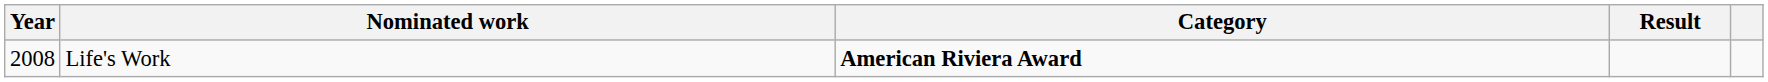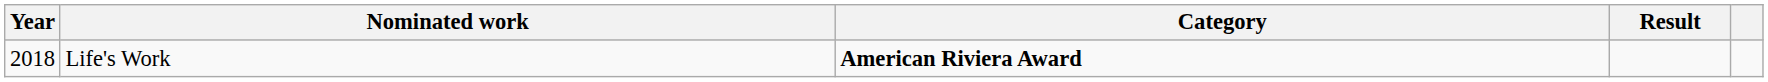 <table class="wikitable sortable">
 <tr>
 <th scope="col" style="width:1em;">Year</th>
 <th scope="col" style="width:35em;">Nominated work</th>
 <th scope="col" style="width:35em;">Category</th>
 <th scope="col" style="width:5em;">Result</th>
 <th scope="col" style="width:1em;" class="unsortable"></th>
 </tr>
 <tr>
-<td>2008</td>
+<td>2018</td>
 <td>Life's Work</td>
 <td><strong>American Riviera Award</strong></td>
 <td></td>
 <td style="text-align:center;"></td>
 </tr>
 </table>
